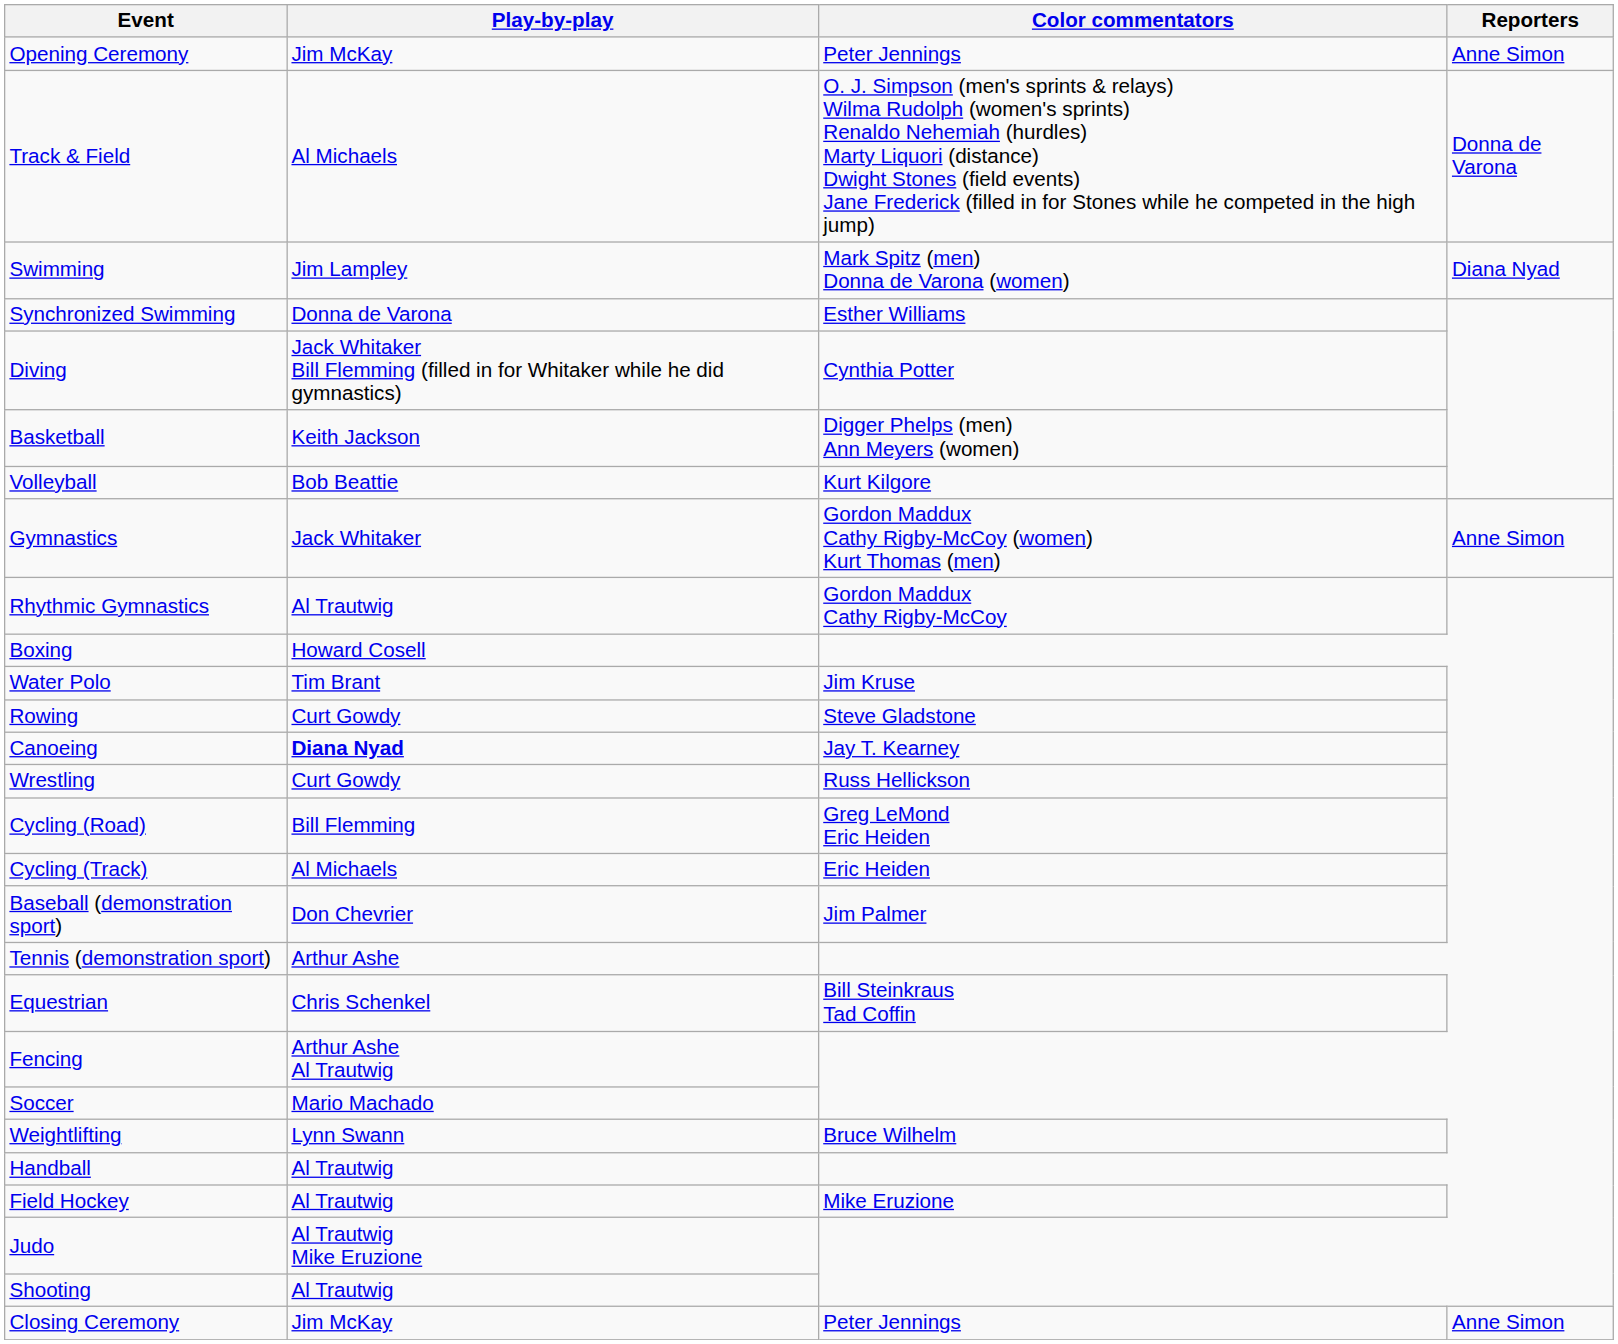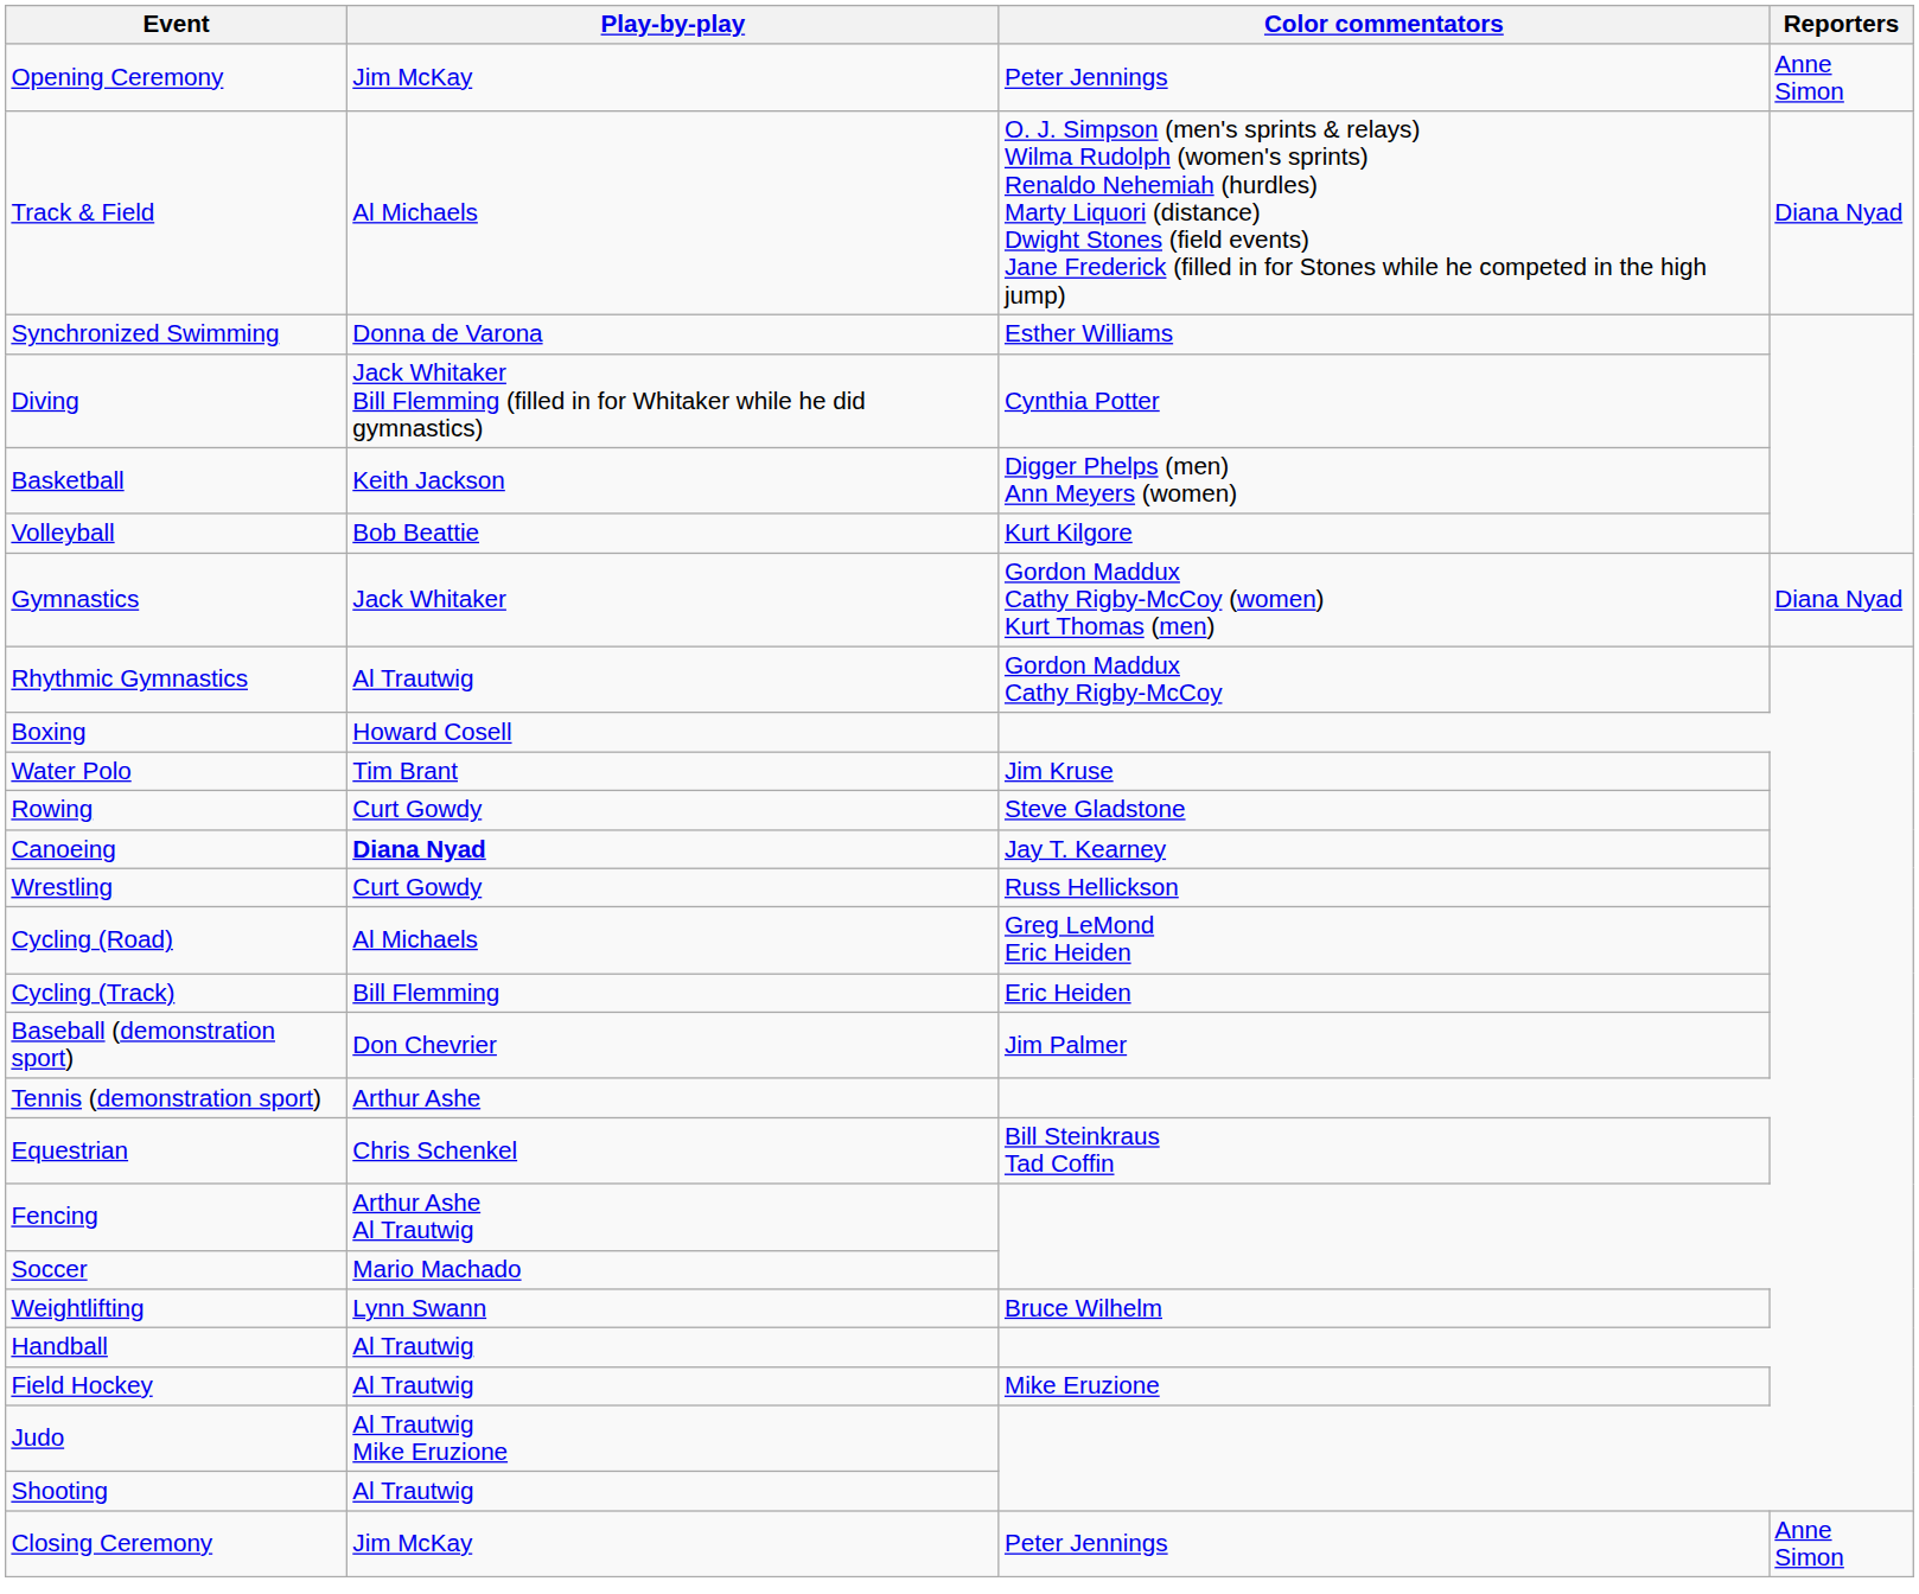 <table class="wikitable">
 <tr>
 <th>Event</th>
 <th><a href='#'>Play-by-play</a></th>
 <th><a href='#'>Color commentators</a></th>
 <th>Reporters</th>
 </tr>
 <tr>
 <td><a href='#'>Opening Ceremony</a></td>
 <td><a href='#'>Jim McKay</a></td>
 <td><a href='#'>Peter Jennings</a></td>
 <td><a href='#'>Anne Simon</a></td>
 </tr>
 <tr>
 <td><a href='#'>Track & Field</a></td>
 <td><a href='#'>Al Michaels</a></td>
 <td><a href='#'>O. J. Simpson</a> (men's sprints & relays)<br><a href='#'>Wilma Rudolph</a> (women's sprints)<br><a href='#'>Renaldo Nehemiah</a> (hurdles)<br><a href='#'>Marty Liquori</a> (distance)<br><a href='#'>Dwight Stones</a> (field events)<br><a href='#'>Jane Frederick</a> (filled in for Stones while he competed in the high jump)</td>
-<td><a href='#'>Donna de Varona</a></td>
-</tr>
-<tr>
-<td><a href='#'>Swimming</a></td>
-<td><a href='#'>Jim Lampley</a></td>
-<td><a href='#'>Mark Spitz</a> (<a href='#'>men</a>)<br><a href='#'>Donna de Varona</a> (<a href='#'>women</a>)</td>
 <td><a href='#'>Diana Nyad</a></td>
 </tr>
 <tr>
 <td><a href='#'>Synchronized Swimming</a></td>
 <td><a href='#'>Donna de Varona</a></td>
 <td><a href='#'>Esther Williams</a></td>
 </tr>
 <tr>
 <td><a href='#'>Diving</a></td>
 <td><a href='#'>Jack Whitaker</a><br><a href='#'>Bill Flemming</a> (filled in for Whitaker while he did gymnastics)</td>
 <td><a href='#'>Cynthia Potter</a></td>
 </tr>
 <tr>
 <td><a href='#'>Basketball</a></td>
 <td><a href='#'>Keith Jackson</a></td>
 <td><a href='#'>Digger Phelps</a> (men)<br><a href='#'>Ann Meyers</a> (women)</td>
 </tr>
 <tr>
 <td><a href='#'>Volleyball</a></td>
 <td><a href='#'>Bob Beattie</a></td>
 <td><a href='#'>Kurt Kilgore</a></td>
 </tr>
 <tr>
 <td><a href='#'>Gymnastics</a></td>
 <td><a href='#'>Jack Whitaker</a></td>
 <td><a href='#'>Gordon Maddux</a><br><a href='#'>Cathy Rigby-McCoy</a> (<a href='#'>women</a>)<br><a href='#'>Kurt Thomas</a> (<a href='#'>men</a>)</td>
-<td><a href='#'>Anne Simon</a></td>
+<td><a href='#'>Diana Nyad</a></td>
 </tr>
 <tr>
 <td><a href='#'>Rhythmic Gymnastics</a></td>
 <td><a href='#'>Al Trautwig</a></td>
 <td><a href='#'>Gordon Maddux</a><br><a href='#'>Cathy Rigby-McCoy</a></td>
 </tr>
 <tr>
 <td><a href='#'>Boxing</a></td>
 <td><a href='#'>Howard Cosell</a></td>
 </tr>
 <tr>
 <td><a href='#'>Water Polo</a></td>
 <td><a href='#'>Tim Brant</a></td>
 <td><a href='#'>Jim Kruse</a></td>
 </tr>
 <tr>
 <td><a href='#'>Rowing</a></td>
 <td><a href='#'>Curt Gowdy</a></td>
 <td><a href='#'>Steve Gladstone</a></td>
 </tr>
 <tr>
 <td><a href='#'>Canoeing</a></td>
 <td><strong><a href='#'>Diana Nyad</a></strong></td>
 <td><a href='#'>Jay T. Kearney</a></td>
 </tr>
 <tr>
 <td><a href='#'>Wrestling</a></td>
 <td><a href='#'>Curt Gowdy</a></td>
 <td><a href='#'>Russ Hellickson</a></td>
 </tr>
 <tr>
 <td><a href='#'>Cycling (Road)</a></td>
-<td><a href='#'>Bill Flemming</a></td>
+<td><a href='#'>Al Michaels</a></td>
 <td><a href='#'>Greg LeMond</a><br><a href='#'>Eric Heiden</a></td>
 </tr>
 <tr>
 <td><a href='#'>Cycling (Track)</a></td>
-<td><a href='#'>Al Michaels</a></td>
+<td><a href='#'>Bill Flemming</a></td>
 <td><a href='#'>Eric Heiden</a></td>
 </tr>
 <tr>
 <td><a href='#'>Baseball</a> (<a href='#'>demonstration sport</a>)</td>
 <td><a href='#'>Don Chevrier</a></td>
 <td><a href='#'>Jim Palmer</a></td>
 </tr>
 <tr>
 <td><a href='#'>Tennis</a> (<a href='#'>demonstration sport</a>)</td>
 <td><a href='#'>Arthur Ashe</a></td>
 </tr>
 <tr>
 <td><a href='#'>Equestrian</a></td>
 <td><a href='#'>Chris Schenkel</a></td>
 <td><a href='#'>Bill Steinkraus</a><br><a href='#'>Tad Coffin</a></td>
 </tr>
 <tr>
 <td><a href='#'>Fencing</a></td>
 <td><a href='#'>Arthur Ashe</a><br><a href='#'>Al Trautwig</a></td>
 </tr>
 <tr>
 <td><a href='#'>Soccer</a></td>
 <td><a href='#'>Mario Machado</a></td>
 </tr>
 <tr>
 <td><a href='#'>Weightlifting</a></td>
 <td><a href='#'>Lynn Swann</a></td>
 <td><a href='#'>Bruce Wilhelm</a></td>
 </tr>
 <tr>
 <td><a href='#'>Handball</a></td>
 <td><a href='#'>Al Trautwig</a></td>
 </tr>
 <tr>
 <td><a href='#'>Field Hockey</a></td>
 <td><a href='#'>Al Trautwig</a></td>
 <td><a href='#'>Mike Eruzione</a></td>
 </tr>
 <tr>
 <td><a href='#'>Judo</a></td>
 <td><a href='#'>Al Trautwig</a><br><a href='#'>Mike Eruzione</a></td>
 </tr>
 <tr>
 <td><a href='#'>Shooting</a></td>
 <td><a href='#'>Al Trautwig</a></td>
 </tr>
 <tr>
 <td><a href='#'>Closing Ceremony</a></td>
 <td><a href='#'>Jim McKay</a></td>
 <td><a href='#'>Peter Jennings</a></td>
 <td><a href='#'>Anne Simon</a></td>
 </tr>
 </table>
